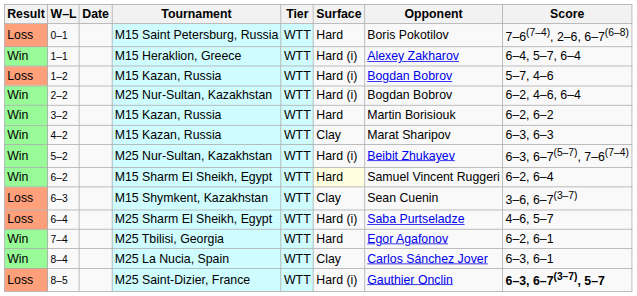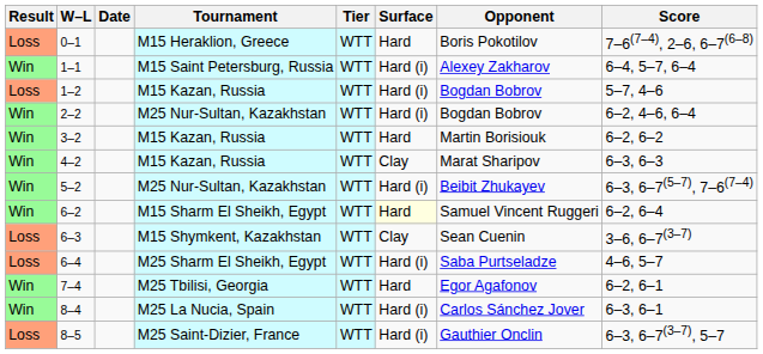 <table class="sortable wikitable nowrap">
 <tr>
 <th>Result</th>
 <th class="unsortable">W–L</th>
 <th>Date</th>
 <th>Tournament</th>
 <th>Tier</th>
 <th>Surface</th>
 <th>Opponent</th>
 <th class="unsortable">Score</th>
 </tr>
 <tr>
 <td bgcolor=ffa07a>Loss</td>
 <td><small>0–1</small></td>
 <td></td>
-<td style="background:#cffcff;">M15 Saint Petersburg, Russia</td>
+<td style="background:#cffcff;">M15 Heraklion, Greece</td>
 <td style="background:#cffcff;">WTT</td>
 <td>Hard</td>
 <td> Boris Pokotilov</td>
 <td>7–6<sup>(7–4)</sup>, 2–6, 6–7<sup>(6–8)</sup></td>
 </tr>
 <tr>
 <td bgcolor=98fb98>Win</td>
 <td><small>1–1</small></td>
 <td></td>
-<td style="background:#cffcff;">M15 Heraklion, Greece</td>
+<td style="background:#cffcff;">M15 Saint Petersburg, Russia</td>
 <td style="background:#cffcff;">WTT</td>
 <td>Hard (i)</td>
 <td> <a href='#'>Alexey Zakharov</a></td>
 <td>6–4, 5–7, 6–4</td>
 </tr>
 <tr>
 <td bgcolor=ffa07a>Loss</td>
 <td><small>1–2</small></td>
 <td></td>
 <td style="background:#cffcff;">M15 Kazan, Russia</td>
 <td style="background:#cffcff;">WTT</td>
 <td>Hard (i)</td>
 <td> <a href='#'>Bogdan Bobrov</a></td>
 <td>5–7, 4–6</td>
 </tr>
 <tr>
 <td bgcolor=98fb98>Win</td>
 <td><small>2–2</small></td>
 <td></td>
 <td style="background:#cffcff;">M25 Nur-Sultan, Kazakhstan</td>
 <td style="background:#cffcff;">WTT</td>
 <td>Hard (i)</td>
 <td> Bogdan Bobrov</td>
 <td>6–2, 4–6, 6–4</td>
 </tr>
 <tr>
 <td bgcolor=98fb98>Win</td>
 <td><small>3–2</small></td>
 <td></td>
 <td style="background:#cffcff;">M15 Kazan, Russia</td>
 <td style="background:#cffcff;">WTT</td>
 <td>Hard</td>
 <td> Martin Borisiouk</td>
 <td>6–2, 6–2</td>
 </tr>
 <tr>
 <td bgcolor=98fb98>Win</td>
 <td><small>4–2</small></td>
 <td></td>
 <td style="background:#cffcff;">M15 Kazan, Russia</td>
 <td style="background:#cffcff;">WTT</td>
 <td>Clay</td>
 <td> Marat Sharipov</td>
 <td>6–3, 6–3</td>
 </tr>
 <tr>
 <td bgcolor=98fb98>Win</td>
 <td><small>5–2</small></td>
 <td></td>
 <td style="background:#cffcff;">M25 Nur-Sultan, Kazakhstan</td>
 <td style="background:#cffcff;">WTT</td>
 <td>Hard (i)</td>
 <td> <a href='#'>Beibit Zhukayev</a></td>
 <td>6–3, 6–7<sup>(5–7)</sup>, 7–6<sup>(7–4)</sup></td>
 </tr>
 <tr>
 <td bgcolor=98fb98>Win</td>
 <td><small>6–2</small></td>
 <td></td>
 <td style="background:#cffcff;">M15 Sharm El Sheikh, Egypt</td>
 <td style="background:#cffcff;">WTT</td>
 <td style="background: lightyellow;">Hard</td>
 <td> Samuel Vincent Ruggeri</td>
 <td>6–2, 6–4</td>
 </tr>
 <tr>
 <td bgcolor=ffa07a>Loss</td>
 <td><small>6–3</small></td>
 <td></td>
 <td style="background:#cffcff;">M15 Shymkent, Kazakhstan</td>
 <td style="background:#cffcff;">WTT</td>
 <td>Clay</td>
 <td> Sean Cuenin</td>
 <td>3–6, 6–7<sup>(3–7)</sup></td>
 </tr>
 <tr>
 <td bgcolor=ffa07a>Loss</td>
 <td><small>6–4</small></td>
 <td></td>
 <td style="background:#cffcff;">M25 Sharm El Sheikh, Egypt</td>
 <td style="background:#cffcff;">WTT</td>
 <td>Hard (i)</td>
 <td> <a href='#'>Saba Purtseladze</a></td>
 <td>4–6, 5–7</td>
 </tr>
 <tr>
 <td bgcolor=98fb98>Win</td>
 <td><small>7–4</small></td>
 <td></td>
 <td style="background:#cffcff;">M25 Tbilisi, Georgia</td>
 <td style="background:#cffcff;">WTT</td>
 <td>Hard</td>
 <td> <a href='#'>Egor Agafonov</a></td>
 <td>6–2, 6–1</td>
 </tr>
 <tr>
 <td bgcolor=98fb98>Win</td>
 <td><small>8–4</small></td>
 <td></td>
 <td style="background:#cffcff;">M25 La Nucia, Spain</td>
 <td style="background:#cffcff;">WTT</td>
-<td>Clay</td>
+<td>Hard (i)</td>
 <td> <a href='#'>Carlos Sánchez Jover</a></td>
 <td>6–3, 6–1</td>
 </tr>
 <tr>
 <td bgcolor=ffa07a>Loss</td>
 <td><small>8–5</small></td>
 <td></td>
 <td style="background:#cffcff;">M25 Saint-Dizier, France</td>
 <td style="background:#cffcff;">WTT</td>
 <td>Hard (i)</td>
 <td> <a href='#'>Gauthier Onclin</a></td>
-<td><strong>6–3, 6–7<sup>(3–7)</sup>, 5–7</strong></td>
+<td>6–3, 6–7<sup>(3–7)</sup>, 5–7</td>
 </tr>
 </table>
